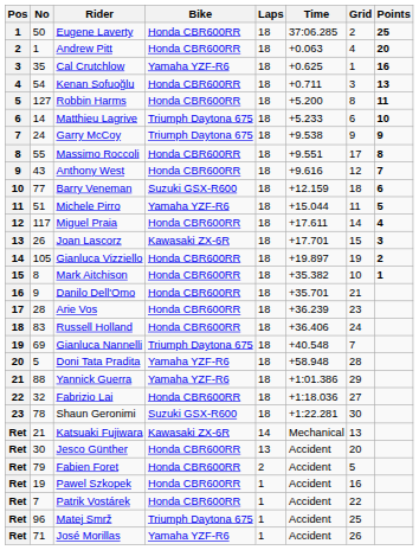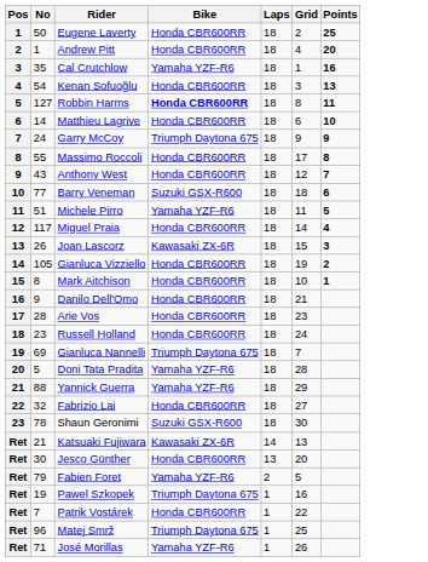 <table class="wikitable" style="font-size: 95%;">
 <tr>
 <th>Pos</th>
 <th>No</th>
 <th>Rider</th>
 <th>Bike</th>
 <th>Laps</th>
-<th>Time</th>
 <th>Grid</th>
 <th>Points</th>
 </tr>
 <tr>
 <th>1</th>
 <td>50</td>
 <td> <a href='#'>Eugene Laverty</a></td>
 <td><a href='#'>Honda CBR600RR</a></td>
 <td>18</td>
-<td>37:06.285</td>
 <td>2</td>
 <td><strong>25</strong></td>
 </tr>
 <tr>
 <th>2</th>
 <td>1</td>
 <td> <a href='#'>Andrew Pitt</a></td>
 <td><a href='#'>Honda CBR600RR</a></td>
 <td>18</td>
-<td>+0.063</td>
 <td>4</td>
 <td><strong>20</strong></td>
 </tr>
 <tr>
 <th>3</th>
 <td>35</td>
 <td> <a href='#'>Cal Crutchlow</a></td>
 <td><a href='#'>Yamaha YZF-R6</a></td>
 <td>18</td>
-<td>+0.625</td>
 <td>1</td>
 <td><strong>16</strong></td>
 </tr>
 <tr>
 <th>4</th>
 <td>54</td>
 <td> <a href='#'>Kenan Sofuoğlu</a></td>
 <td><a href='#'>Honda CBR600RR</a></td>
 <td>18</td>
-<td>+0.711</td>
 <td>3</td>
 <td><strong>13</strong></td>
 </tr>
 <tr>
 <th>5</th>
 <td>127</td>
 <td> <a href='#'>Robbin Harms</a></td>
-<td><a href='#'>Honda CBR600RR</a></td>
+<td><strong><a href='#'>Honda CBR600RR</a></strong></td>
 <td>18</td>
-<td>+5.200</td>
 <td>8</td>
 <td><strong>11</strong></td>
 </tr>
 <tr>
 <th>6</th>
 <td>14</td>
 <td> <a href='#'>Matthieu Lagrive</a></td>
-<td><a href='#'>Triumph Daytona 675</a></td>
+<td><a href='#'>Honda CBR600RR</a></td>
 <td>18</td>
-<td>+5.233</td>
 <td>6</td>
 <td><strong>10</strong></td>
 </tr>
 <tr>
 <th>7</th>
 <td>24</td>
 <td> <a href='#'>Garry McCoy</a></td>
 <td><a href='#'>Triumph Daytona 675</a></td>
 <td>18</td>
-<td>+9.538</td>
 <td>9</td>
 <td><strong>9</strong></td>
 </tr>
 <tr>
 <th>8</th>
 <td>55</td>
 <td> <a href='#'>Massimo Roccoli</a></td>
 <td><a href='#'>Honda CBR600RR</a></td>
 <td>18</td>
-<td>+9.551</td>
 <td>17</td>
 <td><strong>8</strong></td>
 </tr>
 <tr>
 <th>9</th>
 <td>43</td>
 <td> <a href='#'>Anthony West</a></td>
 <td><a href='#'>Honda CBR600RR</a></td>
 <td>18</td>
-<td>+9.616</td>
 <td>12</td>
 <td><strong>7</strong></td>
 </tr>
 <tr>
 <th>10</th>
 <td>77</td>
 <td> <a href='#'>Barry Veneman</a></td>
 <td><a href='#'>Suzuki GSX-R600</a></td>
 <td>18</td>
-<td>+12.159</td>
 <td>18</td>
 <td><strong>6</strong></td>
 </tr>
 <tr>
 <th>11</th>
 <td>51</td>
 <td> <a href='#'>Michele Pirro</a></td>
 <td><a href='#'>Yamaha YZF-R6</a></td>
 <td>18</td>
-<td>+15.044</td>
 <td>11</td>
 <td><strong>5</strong></td>
 </tr>
 <tr>
 <th>12</th>
 <td>117</td>
 <td> <a href='#'>Miguel Praia</a></td>
 <td><a href='#'>Honda CBR600RR</a></td>
 <td>18</td>
-<td>+17.611</td>
 <td>14</td>
 <td><strong>4</strong></td>
 </tr>
 <tr>
 <th>13</th>
 <td>26</td>
 <td> <a href='#'>Joan Lascorz</a></td>
 <td><a href='#'>Kawasaki ZX-6R</a></td>
 <td>18</td>
-<td>+17.701</td>
 <td>15</td>
 <td><strong>3</strong></td>
 </tr>
 <tr>
 <th>14</th>
 <td>105</td>
 <td> <a href='#'>Gianluca Vizziello</a></td>
 <td><a href='#'>Honda CBR600RR</a></td>
 <td>18</td>
-<td>+19.897</td>
 <td>19</td>
 <td><strong>2</strong></td>
 </tr>
 <tr>
 <th>15</th>
 <td>8</td>
 <td> <a href='#'>Mark Aitchison</a></td>
 <td><a href='#'>Honda CBR600RR</a></td>
 <td>18</td>
-<td>+35.382</td>
 <td>10</td>
 <td><strong>1</strong></td>
 </tr>
 <tr>
 <th>16</th>
 <td>9</td>
 <td> <a href='#'>Danilo Dell'Omo</a></td>
 <td><a href='#'>Honda CBR600RR</a></td>
 <td>18</td>
-<td>+35.701</td>
 <td>21</td>
 <td></td>
 </tr>
 <tr>
 <th>17</th>
 <td>28</td>
 <td> <a href='#'>Arie Vos</a></td>
 <td><a href='#'>Honda CBR600RR</a></td>
 <td>18</td>
-<td>+36.239</td>
 <td>23</td>
 <td></td>
 </tr>
 <tr>
 <th>18</th>
-<td>83</td>
+<td>23</td>
 <td> <a href='#'>Russell Holland</a></td>
 <td><a href='#'>Honda CBR600RR</a></td>
 <td>18</td>
-<td>+36.406</td>
 <td>24</td>
 <td></td>
 </tr>
 <tr>
 <th>19</th>
 <td>69</td>
 <td> <a href='#'>Gianluca Nannelli</a></td>
 <td><a href='#'>Triumph Daytona 675</a></td>
 <td>18</td>
-<td>+40.548</td>
 <td>7</td>
 <td></td>
 </tr>
 <tr>
 <th>20</th>
 <td>5</td>
 <td> <a href='#'>Doni Tata Pradita</a></td>
 <td><a href='#'>Yamaha YZF-R6</a></td>
 <td>18</td>
-<td>+58.948</td>
 <td>28</td>
 <td></td>
 </tr>
 <tr>
 <th>21</th>
 <td>88</td>
 <td> <a href='#'>Yannick Guerra</a></td>
 <td><a href='#'>Yamaha YZF-R6</a></td>
 <td>18</td>
-<td>+1:01.386</td>
 <td>29</td>
 <td></td>
 </tr>
 <tr>
 <th>22</th>
 <td>32</td>
 <td> <a href='#'>Fabrizio Lai</a></td>
 <td><a href='#'>Honda CBR600RR</a></td>
 <td>18</td>
-<td>+1:18.036</td>
 <td>27</td>
 <td></td>
 </tr>
 <tr>
 <th>23</th>
 <td>78</td>
 <td> Shaun Geronimi</td>
 <td><a href='#'>Suzuki GSX-R600</a></td>
 <td>18</td>
-<td>+1:22.281</td>
 <td>30</td>
 <td></td>
 </tr>
 <tr>
 <th>Ret</th>
 <td>21</td>
 <td> <a href='#'>Katsuaki Fujiwara</a></td>
 <td><a href='#'>Kawasaki ZX-6R</a></td>
 <td>14</td>
-<td>Mechanical</td>
 <td>13</td>
 <td></td>
 </tr>
 <tr>
 <th>Ret</th>
 <td>30</td>
 <td> <a href='#'>Jesco Günther</a></td>
 <td><a href='#'>Honda CBR600RR</a></td>
 <td>13</td>
-<td>Accident</td>
 <td>20</td>
 <td></td>
 </tr>
 <tr>
 <th>Ret</th>
 <td>79</td>
 <td> <a href='#'>Fabien Foret</a></td>
-<td><a href='#'>Honda CBR600RR</a></td>
+<td><a href='#'>Yamaha YZF-R6</a></td>
 <td>2</td>
-<td>Accident</td>
 <td>5</td>
 <td></td>
 </tr>
 <tr>
 <th>Ret</th>
 <td>19</td>
 <td> <a href='#'>Pawel Szkopek</a></td>
-<td><a href='#'>Honda CBR600RR</a></td>
+<td><a href='#'>Triumph Daytona 675</a></td>
 <td>1</td>
-<td>Accident</td>
 <td>16</td>
 <td></td>
 </tr>
 <tr>
 <th>Ret</th>
 <td>7</td>
 <td> <a href='#'>Patrik Vostárek</a></td>
 <td><a href='#'>Honda CBR600RR</a></td>
 <td>1</td>
-<td>Accident</td>
 <td>22</td>
 <td></td>
 </tr>
 <tr>
 <th>Ret</th>
 <td>96</td>
 <td> <a href='#'>Matej Smrž</a></td>
 <td><a href='#'>Triumph Daytona 675</a></td>
 <td>1</td>
-<td>Accident</td>
 <td>25</td>
 <td></td>
 </tr>
 <tr>
 <th>Ret</th>
 <td>71</td>
 <td> <a href='#'>José Morillas</a></td>
 <td><a href='#'>Yamaha YZF-R6</a></td>
 <td>1</td>
-<td>Accident</td>
 <td>26</td>
 <td></td>
 </tr>
 </table>
